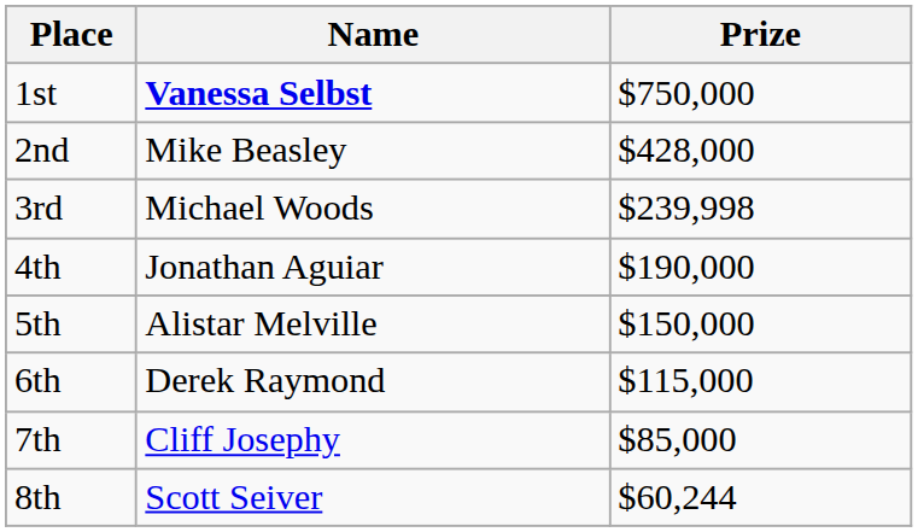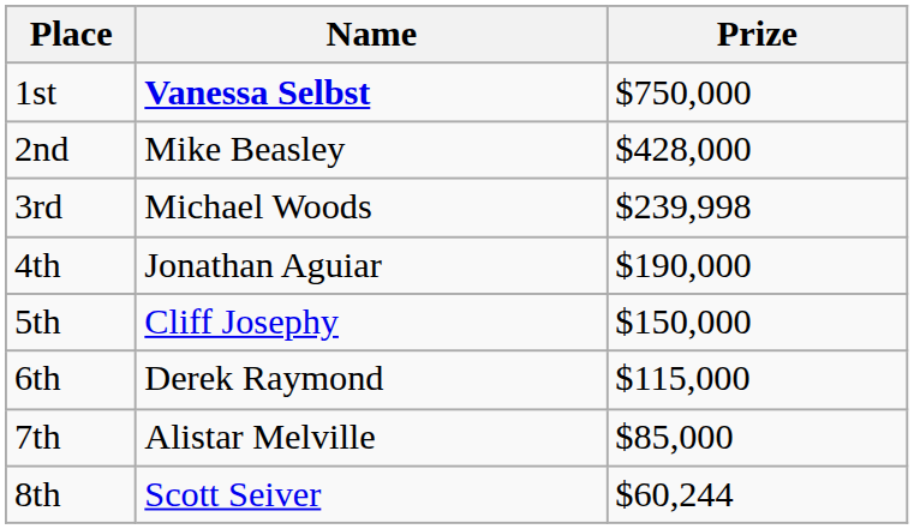 <table class="wikitable">
 <tr>
 <th width="50">Place</th>
 <th width="200">Name</th>
 <th width="125">Prize</th>
 </tr>
 <tr>
 <td>1st</td>
 <td> <strong><a href='#'>Vanessa Selbst</a></strong></td>
 <td>$750,000</td>
 </tr>
 <tr>
 <td>2nd</td>
 <td> Mike Beasley</td>
 <td>$428,000</td>
 </tr>
 <tr>
 <td>3rd</td>
 <td> Michael Woods</td>
 <td>$239,998</td>
 </tr>
 <tr>
 <td>4th</td>
 <td> Jonathan Aguiar</td>
 <td>$190,000</td>
 </tr>
 <tr>
 <td>5th</td>
-<td> Alistar Melville</td>
+<td> <a href='#'>Cliff Josephy</a></td>
 <td>$150,000</td>
 </tr>
 <tr>
 <td>6th</td>
 <td> Derek Raymond</td>
 <td>$115,000</td>
 </tr>
 <tr>
 <td>7th</td>
-<td> <a href='#'>Cliff Josephy</a></td>
+<td> Alistar Melville</td>
 <td>$85,000</td>
 </tr>
 <tr>
 <td>8th</td>
 <td> <a href='#'>Scott Seiver</a></td>
 <td>$60,244</td>
 </tr>
 </table>
